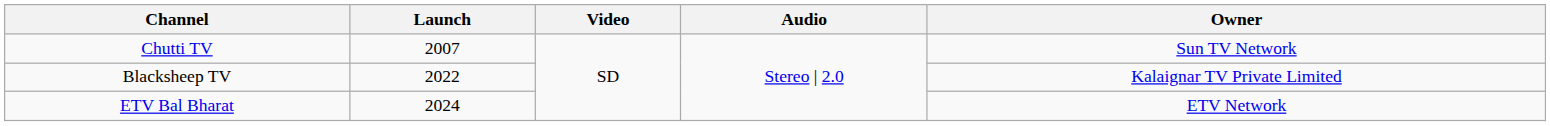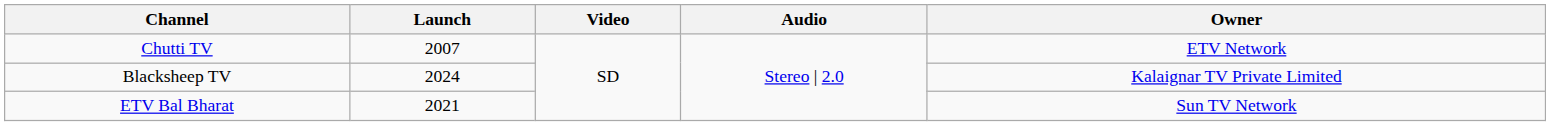 <table class="wikitable sortable" style="border-collapse:collapse; font-size: 90%; text-align:center" width="100%">
 <tr>
 <th>Channel</th>
 <th>Launch</th>
 <th>Video</th>
 <th>Audio</th>
 <th>Owner</th>
 </tr>
 <tr>
 <td><a href='#'>Chutti TV</a></td>
 <td>2007</td>
 <td rowspan="3">SD</td>
 <td rowspan="3"><a href='#'>Stereo</a> | <a href='#'>2.0</a></td>
-<td><a href='#'>Sun TV Network</a></td>
+<td><a href='#'>ETV Network</a></td>
 </tr>
 <tr>
 <td>Blacksheep TV</td>
-<td>2022</td>
+<td>2024</td>
 <td><a href='#'>Kalaignar TV Private Limited</a></td>
 </tr>
 <tr>
 <td><a href='#'>ETV Bal Bharat</a></td>
-<td>2024</td>
-<td><a href='#'>ETV Network</a></td>
+<td>2021</td>
+<td><a href='#'>Sun TV Network</a></td>
 </tr>
 </table>
